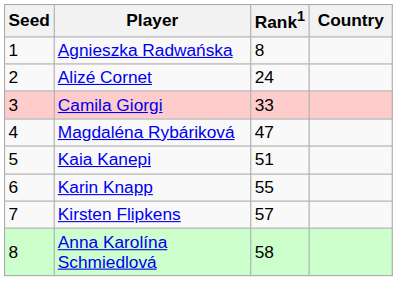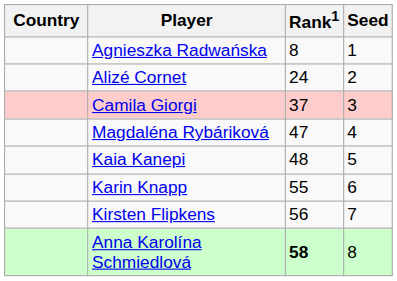 <table class="sortable wikitable">
 <tr>
-<th>Seed</th>
+<th width="70">Country</th>
 <th width="175">Player</th>
 <th>Rank<sup>1</sup></th>
-<th width="70">Country</th>
+<th>Seed</th>
 </tr>
 <tr>
-<td>1</td>
+<td></td>
 <td><a href='#'>Agnieszka Radwańska</a></td>
 <td>8</td>
-<td></td>
+<td>1</td>
 </tr>
 <tr>
-<td>2</td>
+<td></td>
 <td><a href='#'>Alizé Cornet</a></td>
 <td>24</td>
-<td></td>
+<td>2</td>
 </tr>
 <tr style="background:#fcc;">
+<td></td>
+<td><a href='#'>Camila Giorgi</a></td>
+<td>37</td>
 <td>3</td>
-<td><a href='#'>Camila Giorgi</a></td>
-<td>33</td>
-<td></td>
 </tr>
 <tr>
-<td>4</td>
+<td></td>
 <td><a href='#'>Magdaléna Rybáriková</a></td>
 <td>47</td>
-<td></td>
+<td>4</td>
 </tr>
 <tr>
+<td></td>
+<td><a href='#'>Kaia Kanepi</a></td>
+<td>48</td>
 <td>5</td>
-<td><a href='#'>Kaia Kanepi</a></td>
-<td>51</td>
-<td></td>
 </tr>
 <tr>
-<td>6</td>
+<td></td>
 <td><a href='#'>Karin Knapp</a></td>
 <td>55</td>
-<td></td>
+<td>6</td>
 </tr>
 <tr>
+<td></td>
+<td><a href='#'>Kirsten Flipkens</a></td>
+<td>56</td>
 <td>7</td>
-<td><a href='#'>Kirsten Flipkens</a></td>
-<td>57</td>
-<td></td>
 </tr>
 <tr style="background:#cfc;">
+<td></td>
+<td><a href='#'>Anna Karolína Schmiedlová</a></td>
+<td><strong>58</strong></td>
 <td>8</td>
-<td><a href='#'>Anna Karolína Schmiedlová</a></td>
-<td>58</td>
-<td></td>
 </tr>
 </table>
